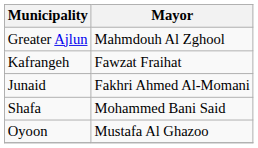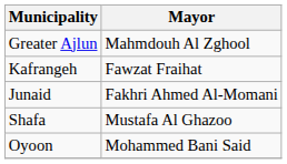 <table class="wikitable">
 <tr>
 <th>Municipality</th>
 <th>Mayor</th>
 </tr>
 <tr>
 <td>Greater <a href='#'>Ajlun</a></td>
 <td>Mahmdouh Al Zghool</td>
 </tr>
 <tr>
 <td>Kafrangeh</td>
 <td>Fawzat Fraihat</td>
 </tr>
 <tr>
 <td>Junaid</td>
 <td>Fakhri Ahmed Al-Momani</td>
 </tr>
 <tr>
 <td>Shafa</td>
-<td>Mohammed Bani Said</td>
+<td>Mustafa Al Ghazoo</td>
 </tr>
 <tr>
 <td>Oyoon</td>
-<td>Mustafa Al Ghazoo</td>
+<td>Mohammed Bani Said</td>
 </tr>
 <tr>
 </tr>
 </table>
